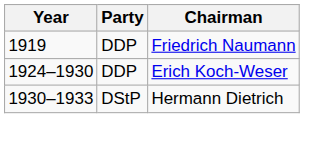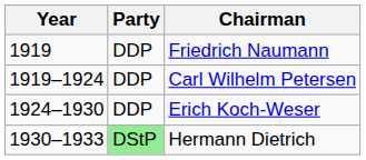 <table class="wikitable">
 <tr>
 <th>Year</th>
 <th>Party</th>
 <th>Chairman</th>
 </tr>
 <tr>
 <td>1919</td>
 <td>DDP</td>
 <td><a href='#'>Friedrich Naumann</a></td>
 </tr>
 <tr>
+<td>1919–1924</td>
+<td>DDP</td>
+<td><a href='#'>Carl Wilhelm Petersen</a></td>
+</tr>
+<tr>
 <td>1924–1930</td>
 <td>DDP</td>
 <td><a href='#'>Erich Koch-Weser</a></td>
 </tr>
 <tr>
 <td>1930–1933</td>
-<td>DStP</td>
+<td style="background: lightgreen;">DStP</td>
 <td>Hermann Dietrich</td>
 </tr>
 </table>
